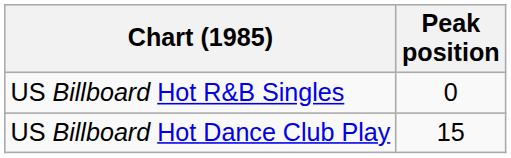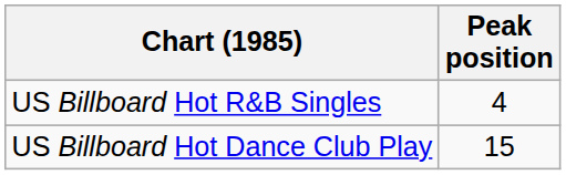 <table class="wikitable">
 <tr>
 <th align="left">Chart (1985)</th>
 <th align="center">Peak<br>position</th>
 </tr>
 <tr>
 <td align="left">US <em>Billboard</em> <a href='#'>Hot R&B Singles</a></td>
-<td align="center">0</td>
+<td align="center">4</td>
 </tr>
 <tr>
 <td align="left">US <em>Billboard</em> <a href='#'>Hot Dance Club Play</a></td>
 <td align="center">15</td>
 </tr>
 </table>
